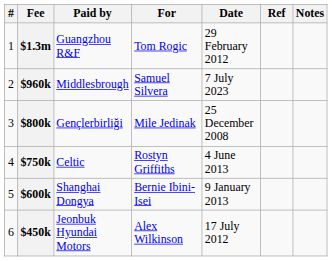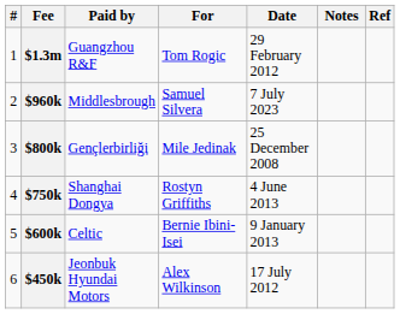 <table class="wikitable plainrowheaders" style="width:70%;">
 <tr>
 <th scope="col" style="width:5%;">#</th>
 <th scope="col" style="width:10%;">Fee</th>
 <th scope="col" style="width:20%;">Paid by</th>
 <th scope="col" style="width:30%;">For</th>
 <th scope="col" style="width:20%;">Date</th>
+<th scope="col" style="width:20%;">Notes</th>
 <th scope="col" style="width:20%;">Ref</th>
-<th scope="col" style="width:20%;">Notes</th>
 </tr>
 <tr>
 <td align=center>1</td>
 <th scope="row">$1.3m</th>
 <td><a href='#'>Guangzhou R&F</a></td>
 <td><a href='#'>Tom Rogic</a></td>
 <td>29 February 2012</td>
+<td style="text-align:left;"></td>
 <td align=center></td>
-<td style="text-align:left;"></td>
 </tr>
 <tr>
 <td align=center>2</td>
 <th scope="row">$960k</th>
 <td><a href='#'>Middlesbrough</a></td>
 <td><a href='#'>Samuel Silvera</a></td>
 <td>7 July 2023</td>
+<td style="text-align:left;"></td>
 <td align=center></td>
-<td style="text-align:left;"></td>
 </tr>
 <tr>
 <td align=center>3</td>
 <th scope="row">$800k</th>
 <td><a href='#'>Gençlerbirliği</a></td>
 <td><a href='#'>Mile Jedinak</a></td>
 <td>25 December 2008</td>
+<td style="text-align:left;"></td>
 <td align=center></td>
-<td style="text-align:left;"></td>
 </tr>
 <tr>
 <td align=center>4</td>
 <th scope="row">$750k</th>
-<td><a href='#'>Celtic</a></td>
+<td><a href='#'>Shanghai Dongya</a></td>
 <td><a href='#'>Rostyn Griffiths</a></td>
 <td>4 June 2013</td>
+<td style="text-align:left;"></td>
 <td align=center></td>
-<td style="text-align:left;"></td>
 </tr>
 <tr>
 <td align=center>5</td>
 <th scope="row">$600k</th>
-<td><a href='#'>Shanghai Dongya</a></td>
+<td><a href='#'>Celtic</a></td>
 <td><a href='#'>Bernie Ibini-Isei</a></td>
 <td>9 January 2013</td>
+<td style="text-align:left;"></td>
 <td align=center></td>
-<td style="text-align:left;"></td>
 </tr>
 <tr>
 <td align=center>6</td>
 <th scope="row">$450k</th>
 <td><a href='#'>Jeonbuk Hyundai Motors</a></td>
 <td><a href='#'>Alex Wilkinson</a></td>
 <td>17 July 2012</td>
+<td style="text-align:left;"></td>
 <td align=center></td>
-<td style="text-align:left;"></td>
 </tr>
 </table>
